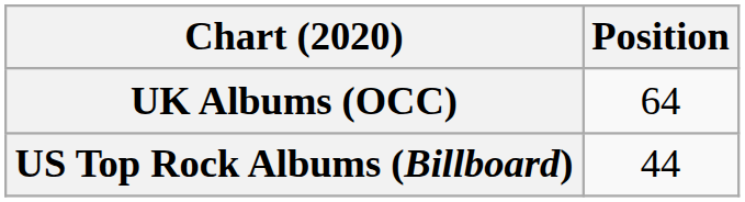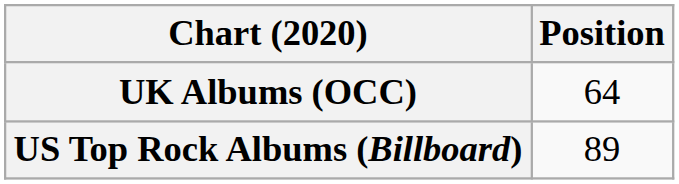 <table class="wikitable sortable plainrowheaders" style="text-align:center">
 <tr>
 <th scope="col">Chart (2020)</th>
 <th scope="col">Position</th>
 </tr>
 <tr>
 <th scope="row">UK Albums (OCC)</th>
 <td>64</td>
 </tr>
 <tr>
 <th scope="row">US Top Rock Albums (<em>Billboard</em>)</th>
-<td>44</td>
+<td>89</td>
 </tr>
 </table>
